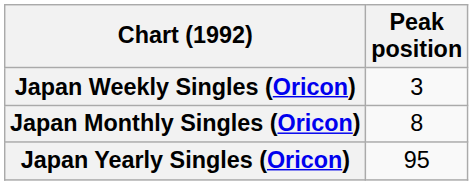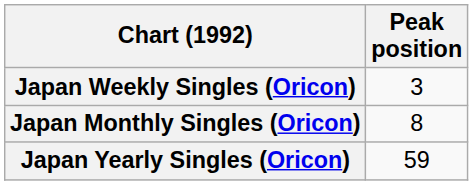 <table class="wikitable sortable plainrowheaders" style="text-align:center;">
 <tr>
 <th scope="col">Chart (1992)</th>
 <th scope="col">Peak<br>position</th>
 </tr>
 <tr>
 <th scope="row">Japan Weekly Singles (<a href='#'>Oricon</a>)</th>
 <td style="text-align:center;">3</td>
 </tr>
 <tr>
 <th scope="row">Japan Monthly Singles (<a href='#'>Oricon</a>)</th>
 <td style="text-align:center;">8</td>
 </tr>
 <tr>
 <th scope="row">Japan Yearly Singles (<a href='#'>Oricon</a>)</th>
-<td style="text-align:center;">95</td>
+<td style="text-align:center;">59</td>
 </tr>
 </table>
